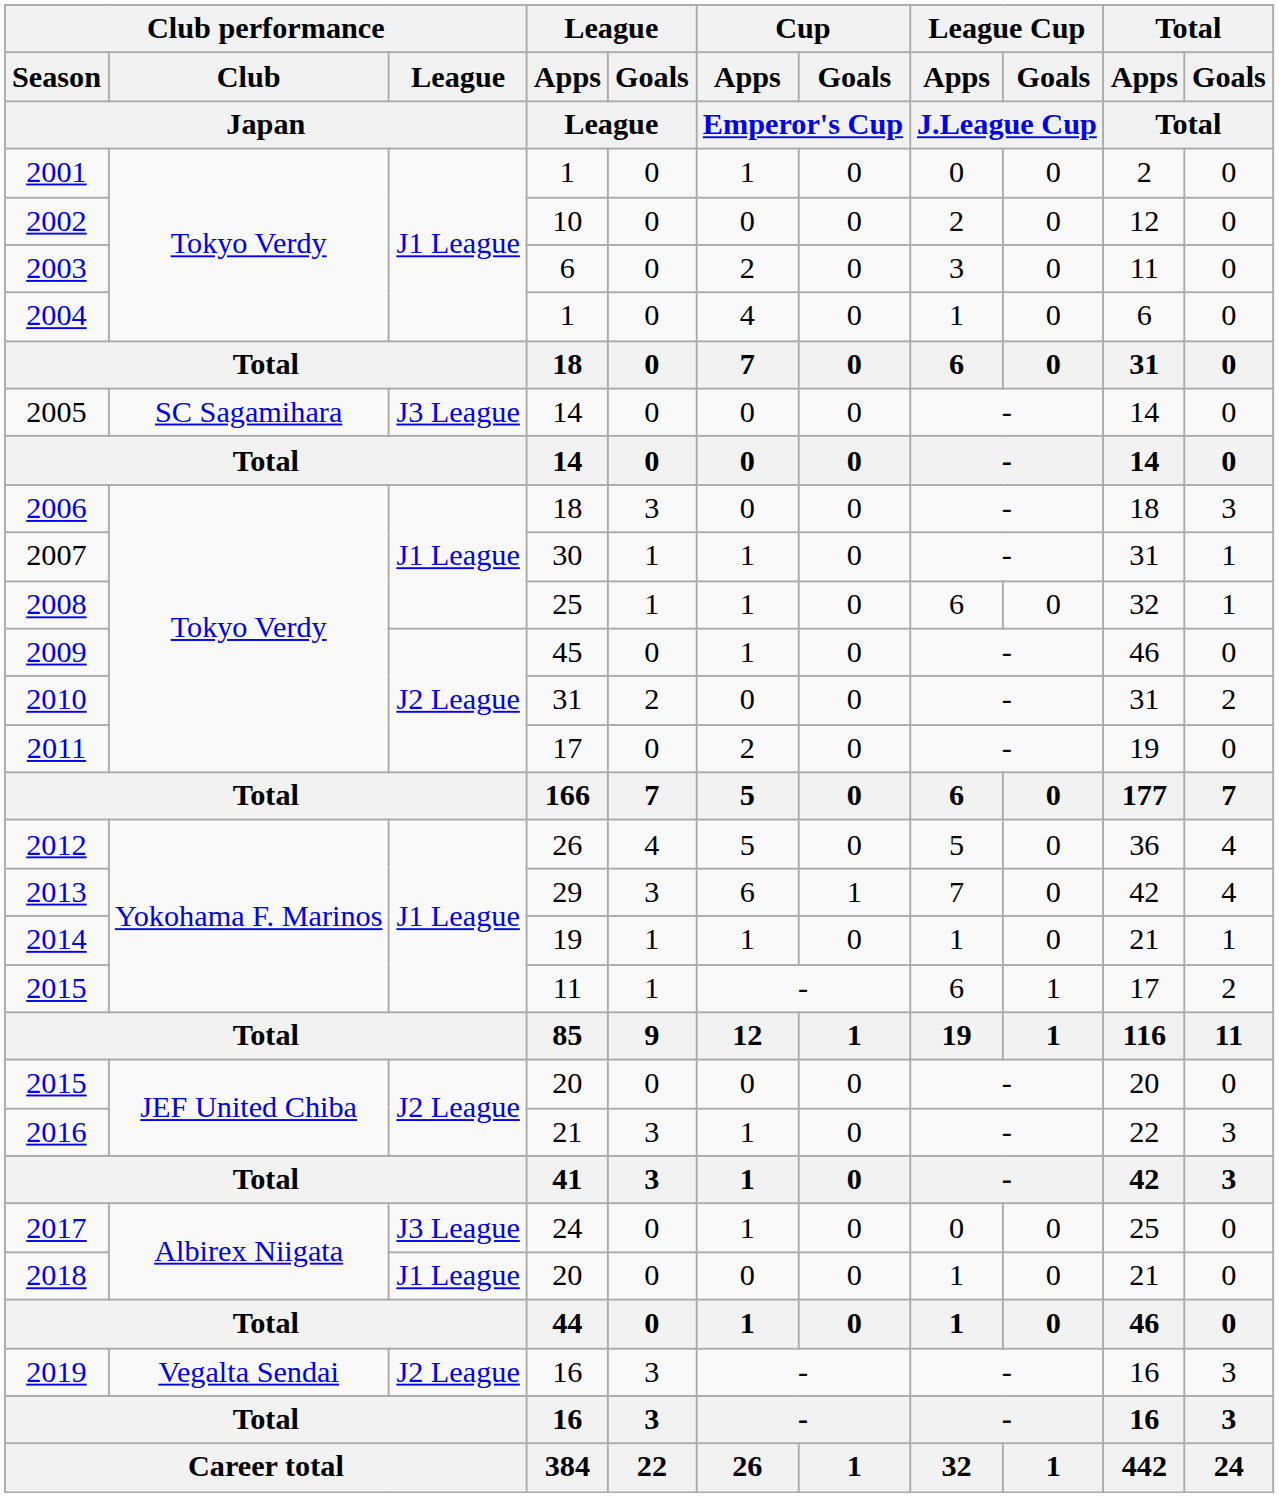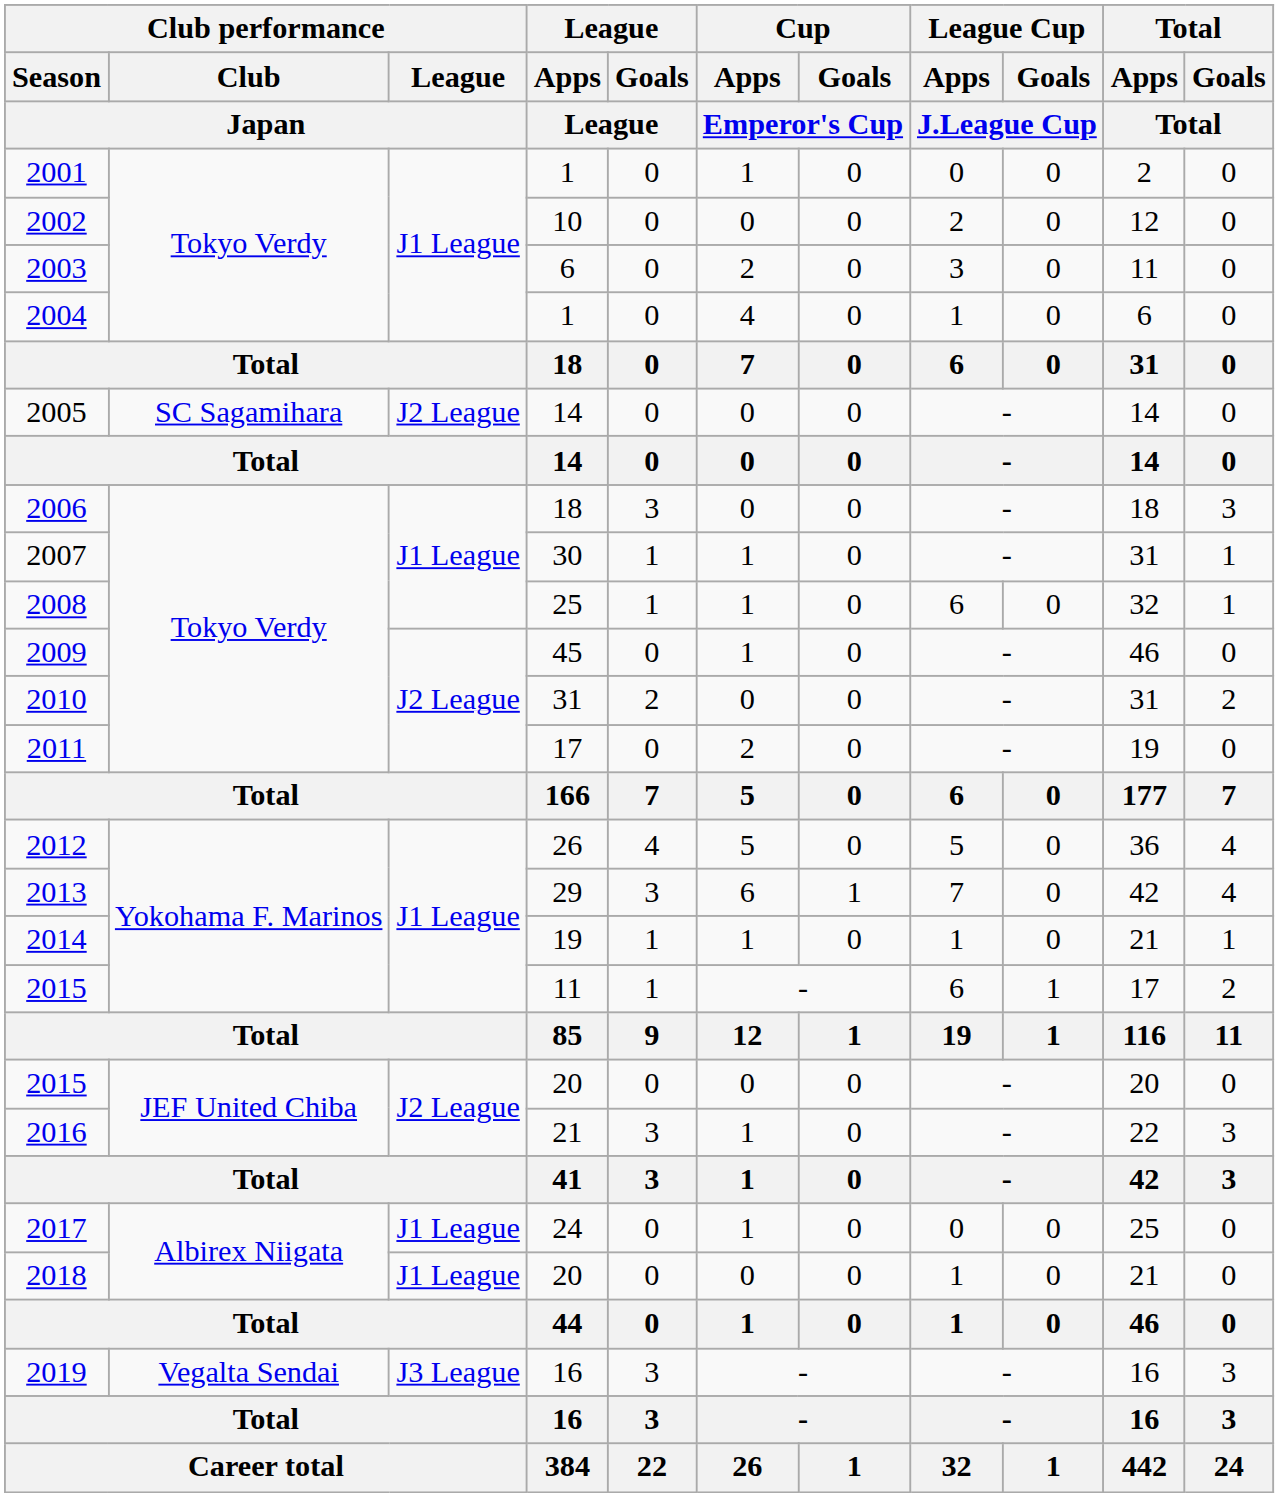 <table class="wikitable" style="text-align:center;">
 <tr>
 <th colspan=3>Club performance</th>
 <th colspan=2>League</th>
 <th colspan=2>Cup</th>
 <th colspan=2>League Cup</th>
 <th colspan=2>Total</th>
 </tr>
 <tr>
 <th>Season</th>
 <th>Club</th>
 <th>League</th>
 <th>Apps</th>
 <th>Goals</th>
 <th>Apps</th>
 <th>Goals</th>
 <th>Apps</th>
 <th>Goals</th>
 <th>Apps</th>
 <th>Goals</th>
 </tr>
 <tr>
 <th colspan=3>Japan</th>
 <th colspan=2>League</th>
 <th colspan=2><a href='#'>Emperor's Cup</a></th>
 <th colspan=2><a href='#'>J.League Cup</a></th>
 <th colspan=2>Total</th>
 </tr>
 <tr>
 <td><a href='#'>2001</a></td>
 <td rowspan="4"><a href='#'>Tokyo Verdy</a></td>
 <td rowspan="4"><a href='#'>J1 League</a></td>
 <td>1</td>
 <td>0</td>
 <td>1</td>
 <td>0</td>
 <td>0</td>
 <td>0</td>
 <td>2</td>
 <td>0</td>
 </tr>
 <tr>
 <td><a href='#'>2002</a></td>
 <td>10</td>
 <td>0</td>
 <td>0</td>
 <td>0</td>
 <td>2</td>
 <td>0</td>
 <td>12</td>
 <td>0</td>
 </tr>
 <tr>
 <td><a href='#'>2003</a></td>
 <td>6</td>
 <td>0</td>
 <td>2</td>
 <td>0</td>
 <td>3</td>
 <td>0</td>
 <td>11</td>
 <td>0</td>
 </tr>
 <tr>
 <td><a href='#'>2004</a></td>
 <td>1</td>
 <td>0</td>
 <td>4</td>
 <td>0</td>
 <td>1</td>
 <td>0</td>
 <td>6</td>
 <td>0</td>
 </tr>
 <tr>
 <th colspan="3">Total</th>
 <th>18</th>
 <th>0</th>
 <th>7</th>
 <th>0</th>
 <th>6</th>
 <th>0</th>
 <th>31</th>
 <th>0</th>
 </tr>
 <tr>
 <td>2005</td>
 <td><a href='#'>SC Sagamihara</a></td>
-<td><a href='#'>J3 League</a></td>
+<td><a href='#'>J2 League</a></td>
 <td>14</td>
 <td>0</td>
 <td>0</td>
 <td>0</td>
 <td colspan="2">-</td>
 <td>14</td>
 <td>0</td>
 </tr>
 <tr>
 <th colspan="3">Total</th>
 <th>14</th>
 <th>0</th>
 <th>0</th>
 <th>0</th>
 <th colspan="2">-</th>
 <th>14</th>
 <th>0</th>
 </tr>
 <tr>
 <td><a href='#'>2006</a></td>
 <td rowspan="6"><a href='#'>Tokyo Verdy</a></td>
 <td rowspan="3"><a href='#'>J1 League</a></td>
 <td>18</td>
 <td>3</td>
 <td>0</td>
 <td>0</td>
 <td colspan="2">-</td>
 <td>18</td>
 <td>3</td>
 </tr>
 <tr>
 <td>2007</td>
 <td>30</td>
 <td>1</td>
 <td>1</td>
 <td>0</td>
 <td colspan="2">-</td>
 <td>31</td>
 <td>1</td>
 </tr>
 <tr>
 <td><a href='#'>2008</a></td>
 <td>25</td>
 <td>1</td>
 <td>1</td>
 <td>0</td>
 <td>6</td>
 <td>0</td>
 <td>32</td>
 <td>1</td>
 </tr>
 <tr>
 <td><a href='#'>2009</a></td>
 <td rowspan="3"><a href='#'>J2 League</a></td>
 <td>45</td>
 <td>0</td>
 <td>1</td>
 <td>0</td>
 <td colspan="2">-</td>
 <td>46</td>
 <td>0</td>
 </tr>
 <tr>
 <td><a href='#'>2010</a></td>
 <td>31</td>
 <td>2</td>
 <td>0</td>
 <td>0</td>
 <td colspan="2">-</td>
 <td>31</td>
 <td>2</td>
 </tr>
 <tr>
 <td><a href='#'>2011</a></td>
 <td>17</td>
 <td>0</td>
 <td>2</td>
 <td>0</td>
 <td colspan="2">-</td>
 <td>19</td>
 <td>0</td>
 </tr>
 <tr>
 <th colspan="3">Total</th>
 <th>166</th>
 <th>7</th>
 <th>5</th>
 <th>0</th>
 <th>6</th>
 <th>0</th>
 <th>177</th>
 <th>7</th>
 </tr>
 <tr>
 <td><a href='#'>2012</a></td>
 <td rowspan="4"><a href='#'>Yokohama F. Marinos</a></td>
 <td rowspan="4"><a href='#'>J1 League</a></td>
 <td>26</td>
 <td>4</td>
 <td>5</td>
 <td>0</td>
 <td>5</td>
 <td>0</td>
 <td>36</td>
 <td>4</td>
 </tr>
 <tr>
 <td><a href='#'>2013</a></td>
 <td>29</td>
 <td>3</td>
 <td>6</td>
 <td>1</td>
 <td>7</td>
 <td>0</td>
 <td>42</td>
 <td>4</td>
 </tr>
 <tr>
 <td><a href='#'>2014</a></td>
 <td>19</td>
 <td>1</td>
 <td>1</td>
 <td>0</td>
 <td>1</td>
 <td>0</td>
 <td>21</td>
 <td>1</td>
 </tr>
 <tr>
 <td><a href='#'>2015</a></td>
 <td>11</td>
 <td>1</td>
 <td colspan="2">-</td>
 <td>6</td>
 <td>1</td>
 <td>17</td>
 <td>2</td>
 </tr>
 <tr>
 <th colspan="3">Total</th>
 <th>85</th>
 <th>9</th>
 <th>12</th>
 <th>1</th>
 <th>19</th>
 <th>1</th>
 <th>116</th>
 <th>11</th>
 </tr>
 <tr>
 <td><a href='#'>2015</a></td>
 <td rowspan="2"><a href='#'>JEF United Chiba</a></td>
 <td rowspan="2"><a href='#'>J2 League</a></td>
 <td>20</td>
 <td>0</td>
 <td>0</td>
 <td>0</td>
 <td colspan="2">-</td>
 <td>20</td>
 <td>0</td>
 </tr>
 <tr>
 <td><a href='#'>2016</a></td>
 <td>21</td>
 <td>3</td>
 <td>1</td>
 <td>0</td>
 <td colspan="2">-</td>
 <td>22</td>
 <td>3</td>
 </tr>
 <tr>
 <th colspan="3">Total</th>
 <th>41</th>
 <th>3</th>
 <th>1</th>
 <th>0</th>
 <th colspan="2">-</th>
 <th>42</th>
 <th>3</th>
 </tr>
 <tr>
 <td><a href='#'>2017</a></td>
 <td rowspan="2"><a href='#'>Albirex Niigata</a></td>
-<td><a href='#'>J3 League</a></td>
+<td><a href='#'>J1 League</a></td>
 <td>24</td>
 <td>0</td>
 <td>1</td>
 <td>0</td>
 <td>0</td>
 <td>0</td>
 <td>25</td>
 <td>0</td>
 </tr>
 <tr>
 <td><a href='#'>2018</a></td>
 <td><a href='#'>J1 League</a></td>
 <td>20</td>
 <td>0</td>
 <td>0</td>
 <td>0</td>
 <td>1</td>
 <td>0</td>
 <td>21</td>
 <td>0</td>
 </tr>
 <tr>
 <th colspan="3">Total</th>
 <th>44</th>
 <th>0</th>
 <th>1</th>
 <th>0</th>
 <th>1</th>
 <th>0</th>
 <th>46</th>
 <th>0</th>
 </tr>
 <tr>
 <td><a href='#'>2019</a></td>
 <td><a href='#'>Vegalta Sendai</a></td>
-<td><a href='#'>J2 League</a></td>
+<td><a href='#'>J3 League</a></td>
 <td>16</td>
 <td>3</td>
 <td colspan="2">-</td>
 <td colspan="2">-</td>
 <td>16</td>
 <td>3</td>
 </tr>
 <tr>
 <th colspan="3">Total</th>
 <th>16</th>
 <th>3</th>
 <th colspan="2">-</th>
 <th colspan="2">-</th>
 <th>16</th>
 <th>3</th>
 </tr>
 <tr>
 <th colspan=3>Career total</th>
 <th>384</th>
 <th>22</th>
 <th>26</th>
 <th>1</th>
 <th>32</th>
 <th>1</th>
 <th>442</th>
 <th>24</th>
 </tr>
 </table>
